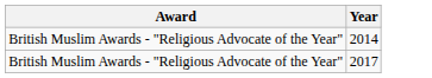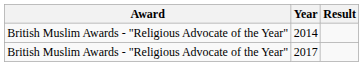 <table class="wikitable">
 <tr>
 <th>Award</th>
 <th>Year</th>
+<th>Result</th>
 </tr>
 <tr>
 <td>British Muslim Awards - "Religious Advocate of the Year" </td>
 <td>2014</td>
+<td></td>
 </tr>
 <tr>
 <td>British Muslim Awards - "Religious Advocate of the Year" </td>
 <td>2017</td>
+<td></td>
 </tr>
 </table>
